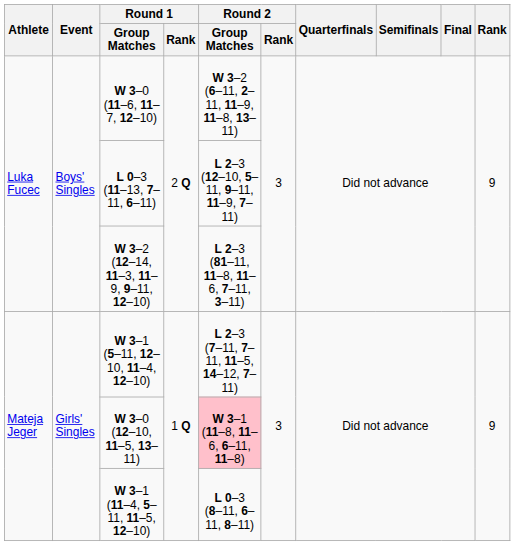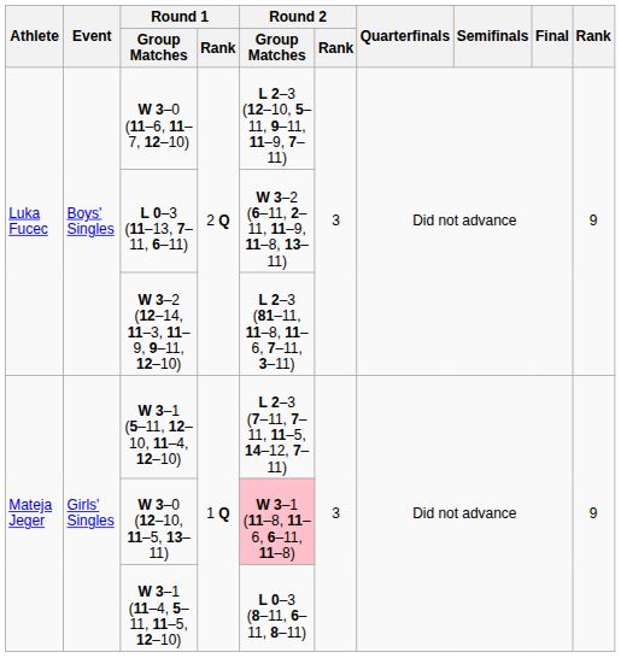 <table class="wikitable" border="1" style="font-size:90%">
 <tr>
 <th rowspan=2>Athlete</th>
 <th rowspan=2>Event</th>
 <th colspan=2>Round 1</th>
 <th colspan=2>Round 2</th>
 <th rowspan=2>Quarterfinals</th>
 <th rowspan=2>Semifinals</th>
 <th rowspan=2>Final</th>
 <th rowspan=2>Rank</th>
 </tr>
 <tr>
 <th>Group Matches</th>
 <th>Rank</th>
 <th>Group Matches</th>
 <th>Rank</th>
 </tr>
 <tr>
 <td rowspan=3><a href='#'>Luka Fucec</a></td>
 <td rowspan=3><a href='#'>Boys' Singles</a></td>
 <td align=center> <br> <strong>W</strong> <strong>3</strong>–0 <br> (<strong>11</strong>–6, <strong>11</strong>–7, <strong>12</strong>–10)</td>
 <td rowspan=3 align=center>2 <strong>Q</strong></td>
-<td align=center> <br> <strong>W</strong> <strong>3</strong>–2 <br> (<strong>6</strong>–11, <strong>2</strong>–11, <strong>11</strong>–9, <strong>11</strong>–8, <strong>13</strong>–11)</td>
+<td align=center> <br> <strong>L</strong> <strong>2</strong>–3 <br> (<strong>12</strong>–10, <strong>5</strong>–11, <strong>9</strong>–11, <strong>11</strong>–9, <strong>7</strong>–11)</td>
 <td rowspan=3 align=center>3</td>
 <td rowspan=3 colspan=3 align=center>Did not advance</td>
 <td rowspan=3 align=center>9</td>
 </tr>
 <tr>
 <td align=center> <br> <strong>L</strong> <strong>0</strong>–3 <br> (<strong>11</strong>–13, <strong>7</strong>–11, <strong>6</strong>–11)</td>
-<td align=center> <br> <strong>L</strong> <strong>2</strong>–3 <br> (<strong>12</strong>–10, <strong>5</strong>–11, <strong>9</strong>–11, <strong>11</strong>–9, <strong>7</strong>–11)</td>
+<td align=center> <br> <strong>W</strong> <strong>3</strong>–2 <br> (<strong>6</strong>–11, <strong>2</strong>–11, <strong>11</strong>–9, <strong>11</strong>–8, <strong>13</strong>–11)</td>
 </tr>
 <tr>
 <td align=center> <br> <strong>W</strong> <strong>3</strong>–2 <br> (<strong>12</strong>–14, <strong>11</strong>–3, <strong>11</strong>–9, <strong>9</strong>–11, <strong>12</strong>–10)</td>
 <td align=center> <br> <strong>L</strong> <strong>2</strong>–3 <br> (<strong>81</strong>–11, <strong>11</strong>–8, <strong>11</strong>–6, <strong>7</strong>–11, <strong>3</strong>–11)</td>
 </tr>
 <tr>
 <td rowspan=3><a href='#'>Mateja Jeger</a></td>
 <td rowspan=3><a href='#'>Girls' Singles</a></td>
 <td align=center> <br> <strong>W</strong> <strong>3</strong>–1 <br> (<strong>5</strong>–11, <strong>12</strong>–10, <strong>11</strong>–4, <strong>12</strong>–10)</td>
 <td rowspan=3 align=center>1 <strong>Q</strong></td>
 <td align=center> <br> <strong>L</strong> <strong>2</strong>–3 <br> (<strong>7</strong>–11, <strong>7</strong>–11, <strong>11</strong>–5, <strong>14</strong>–12, <strong>7</strong>–11)</td>
 <td rowspan=3 align=center>3</td>
 <td rowspan=3 colspan=3 align=center>Did not advance</td>
 <td rowspan=3 align=center>9</td>
 </tr>
 <tr>
 <td align=center> <br> <strong>W</strong> <strong>3</strong>–0 <br> (<strong>12</strong>–10, <strong>11</strong>–5, <strong>13</strong>–11)</td>
 <td align=center style="background: pink;"> <br> <strong>W</strong> <strong>3</strong>–1 <br> (<strong>11</strong>–8, <strong>11</strong>–6, <strong>6</strong>–11, <strong>11</strong>–8)</td>
 </tr>
 <tr>
 <td align=center> <br> <strong>W</strong> <strong>3</strong>–1 <br> (<strong>11</strong>–4, <strong>5</strong>–11, <strong>11</strong>–5, <strong>12</strong>–10)</td>
 <td align=center> <br> <strong>L</strong> <strong>0</strong>–3 <br> (<strong>8</strong>–11, <strong>6</strong>–11, <strong>8</strong>–11)</td>
 </tr>
 </table>
